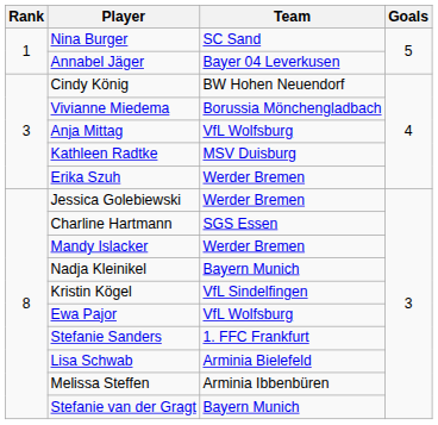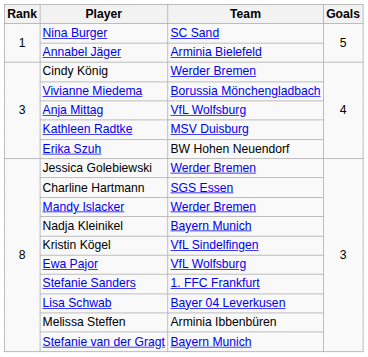 <table class="wikitable" style="text-align:center">
 <tr>
 <th>Rank</th>
 <th>Player</th>
 <th>Team</th>
 <th>Goals</th>
 </tr>
 <tr>
 <td rowspan=2>1</td>
 <td align="left"> <a href='#'>Nina Burger</a></td>
 <td align="left"><a href='#'>SC Sand</a></td>
 <td rowspan=2>5</td>
 </tr>
 <tr>
 <td align="left"> <a href='#'>Annabel Jäger</a></td>
-<td align="left"><a href='#'>Bayer 04 Leverkusen</a></td>
+<td align="left"><a href='#'>Arminia Bielefeld</a></td>
 </tr>
 <tr>
 <td rowspan=5>3</td>
 <td align="left"> Cindy König</td>
-<td align="left">BW Hohen Neuendorf</td>
+<td align="left"><a href='#'>Werder Bremen</a></td>
 <td rowspan=5>4</td>
 </tr>
 <tr>
 <td align="left"> <a href='#'>Vivianne Miedema</a></td>
 <td align="left"><a href='#'>Borussia Mönchengladbach</a></td>
 </tr>
 <tr>
 <td align="left"> <a href='#'>Anja Mittag</a></td>
 <td align="left"><a href='#'>VfL Wolfsburg</a></td>
 </tr>
 <tr>
 <td align="left"> <a href='#'>Kathleen Radtke</a></td>
 <td align="left"><a href='#'>MSV Duisburg</a></td>
 </tr>
 <tr>
 <td align="left"> <a href='#'>Erika Szuh</a></td>
-<td align="left"><a href='#'>Werder Bremen</a></td>
+<td align="left">BW Hohen Neuendorf</td>
 </tr>
 <tr>
 <td rowspan=10>8</td>
 <td align="left"> Jessica Golebiewski</td>
 <td align="left"><a href='#'>Werder Bremen</a></td>
 <td rowspan=10>3</td>
 </tr>
 <tr>
 <td align="left"> Charline Hartmann</td>
 <td align="left"><a href='#'>SGS Essen</a></td>
 </tr>
 <tr>
 <td align="left"> <a href='#'>Mandy Islacker</a></td>
 <td align="left"><a href='#'>Werder Bremen</a></td>
 </tr>
 <tr>
 <td align="left"> Nadja Kleinikel</td>
 <td align="left"><a href='#'>Bayern Munich</a></td>
 </tr>
 <tr>
 <td align="left"> Kristin Kögel</td>
 <td align="left"><a href='#'>VfL Sindelfingen</a></td>
 </tr>
 <tr>
 <td align="left"> <a href='#'>Ewa Pajor</a></td>
 <td align="left"><a href='#'>VfL Wolfsburg</a></td>
 </tr>
 <tr>
 <td align="left"> <a href='#'>Stefanie Sanders</a></td>
 <td align="left"><a href='#'>1. FFC Frankfurt</a></td>
 </tr>
 <tr>
 <td align="left"> <a href='#'>Lisa Schwab</a></td>
-<td align="left"><a href='#'>Arminia Bielefeld</a></td>
+<td align="left"><a href='#'>Bayer 04 Leverkusen</a></td>
 </tr>
 <tr>
 <td align="left"> Melissa Steffen</td>
 <td align="left">Arminia Ibbenbüren</td>
 </tr>
 <tr>
 <td align="left"> <a href='#'>Stefanie van der Gragt</a></td>
 <td align="left"><a href='#'>Bayern Munich</a></td>
 </tr>
 </table>
